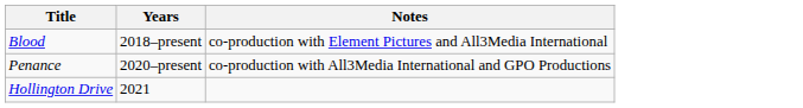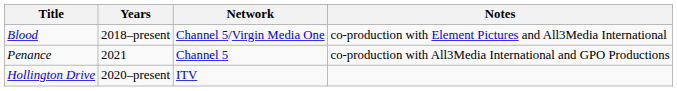 <table class="wikitable sortable">
 <tr>
 <th>Title</th>
 <th>Years</th>
+<th>Network</th>
 <th>Notes</th>
 </tr>
 <tr>
 <td><em><a href='#'>Blood</a></em></td>
 <td>2018–present</td>
+<td><a href='#'>Channel 5</a>/<a href='#'>Virgin Media One</a></td>
 <td>co-production with <a href='#'>Element Pictures</a> and All3Media International</td>
 </tr>
 <tr>
 <td><em>Penance</em></td>
-<td>2020–present</td>
+<td>2021</td>
+<td><a href='#'>Channel 5</a></td>
 <td>co-production with All3Media International and GPO Productions</td>
 </tr>
 <tr>
 <td><em><a href='#'>Hollington Drive</a></em></td>
-<td>2021</td>
+<td>2020–present</td>
+<td><a href='#'>ITV</a></td>
 <td></td>
 </tr>
 </table>
